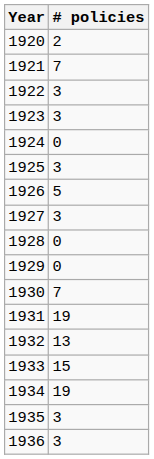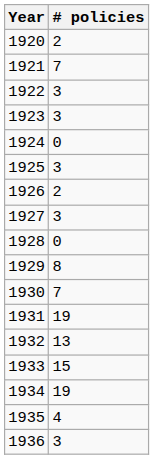 <table class="wikitable">
 <tr>
 <th>Year</th>
 <th># policies</th>
 </tr>
 <tr>
 <td>1920</td>
 <td>2</td>
 </tr>
 <tr>
 <td>1921</td>
 <td>7</td>
 </tr>
 <tr>
 <td>1922</td>
 <td>3</td>
 </tr>
 <tr>
 <td>1923</td>
 <td>3</td>
 </tr>
 <tr>
 <td>1924</td>
 <td>0</td>
 </tr>
 <tr>
 <td>1925</td>
 <td>3</td>
 </tr>
 <tr>
 <td>1926</td>
-<td>5</td>
+<td>2</td>
 </tr>
 <tr>
 <td>1927</td>
 <td>3</td>
 </tr>
 <tr>
 <td>1928</td>
 <td>0</td>
 </tr>
 <tr>
 <td>1929</td>
-<td>0</td>
+<td>8</td>
 </tr>
 <tr>
 <td>1930</td>
 <td>7</td>
 </tr>
 <tr>
 <td>1931</td>
 <td>19</td>
 </tr>
 <tr>
 <td>1932</td>
 <td>13</td>
 </tr>
 <tr>
 <td>1933</td>
 <td>15</td>
 </tr>
 <tr>
 <td>1934</td>
 <td>19</td>
 </tr>
 <tr>
 <td>1935</td>
-<td>3</td>
+<td>4</td>
 </tr>
 <tr>
 <td>1936</td>
 <td>3</td>
 </tr>
 </table>
